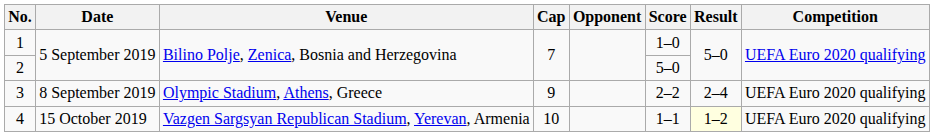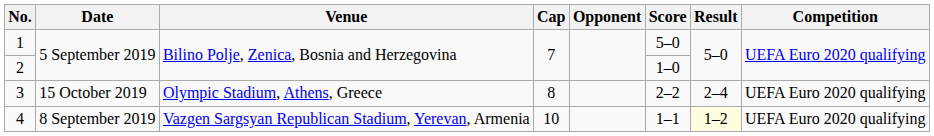 <table class="wikitable sortable">
 <tr>
 <th scope=col>No.</th>
 <th scope=col>Date</th>
 <th scope=col>Venue</th>
 <th scope=col>Cap</th>
 <th scope=col>Opponent</th>
 <th scope=col>Score</th>
 <th scope=col>Result</th>
 <th scope=col>Competition</th>
 </tr>
 <tr>
 <td align=center>1</td>
 <td rowspan=2>5 September 2019</td>
 <td rowspan=2><a href='#'>Bilino Polje</a>, <a href='#'>Zenica</a>, Bosnia and Herzegovina</td>
 <td rowspan=2 align=center>7</td>
 <td rowspan=2></td>
-<td align=center>1–0</td>
+<td align=center>5–0</td>
 <td rowspan=2 align=center>5–0</td>
 <td rowspan=2><a href='#'>UEFA Euro 2020 qualifying</a></td>
 </tr>
 <tr>
 <td align=center>2</td>
-<td align=center>5–0</td>
+<td align=center>1–0</td>
 </tr>
 <tr>
 <td align=center>3</td>
-<td>8 September 2019</td>
+<td>15 October 2019</td>
 <td><a href='#'>Olympic Stadium</a>, <a href='#'>Athens</a>, Greece</td>
-<td align=center>9</td>
+<td align=center>8</td>
 <td></td>
 <td align=center>2–2</td>
 <td align=center>2–4</td>
 <td>UEFA Euro 2020 qualifying</td>
 </tr>
 <tr>
 <td align=center>4</td>
-<td>15 October 2019</td>
+<td>8 September 2019</td>
 <td><a href='#'>Vazgen Sargsyan Republican Stadium</a>, <a href='#'>Yerevan</a>, Armenia</td>
 <td align=center>10</td>
 <td></td>
 <td align=center>1–1</td>
 <td align=center style="background: lightyellow;">1–2</td>
 <td>UEFA Euro 2020 qualifying</td>
 </tr>
 </table>
